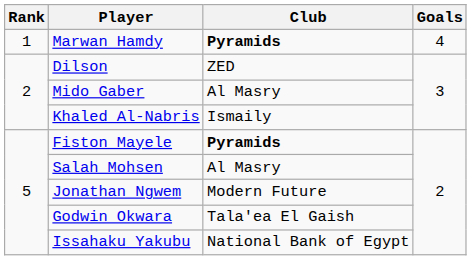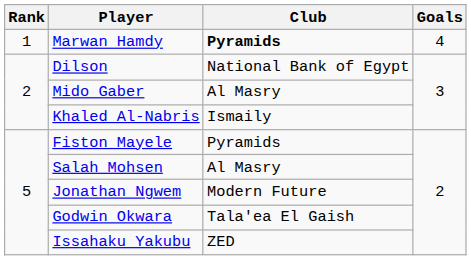 <table class="wikitable" style="text-align:center">
 <tr>
 <th>Rank</th>
 <th>Player</th>
 <th>Club</th>
 <th>Goals</th>
 </tr>
 <tr>
 <td>1</td>
 <td align=left> <a href='#'>Marwan Hamdy</a></td>
 <td align=left><strong>Pyramids</strong></td>
 <td>4</td>
 </tr>
 <tr>
 <td rowspan=3>2</td>
 <td align=left> <a href='#'>Dilson</a></td>
-<td align=left>ZED</td>
+<td align=left>National Bank of Egypt</td>
 <td rowspan=3>3</td>
 </tr>
 <tr>
 <td align=left> <a href='#'>Mido Gaber</a></td>
 <td align=left>Al Masry</td>
 </tr>
 <tr>
 <td align=left> <a href='#'>Khaled Al-Nabris</a></td>
 <td align=left>Ismaily</td>
 </tr>
 <tr>
 <td rowspan=5>5</td>
 <td align=left> <a href='#'>Fiston Mayele</a></td>
-<td align=left><strong>Pyramids</strong></td>
+<td align=left>Pyramids</td>
 <td rowspan=5>2</td>
 </tr>
 <tr>
 <td align=left> <a href='#'>Salah Mohsen</a></td>
 <td align=left>Al Masry</td>
 </tr>
 <tr>
 <td align=left> <a href='#'>Jonathan Ngwem</a></td>
 <td align=left>Modern Future</td>
 </tr>
 <tr>
 <td align=left> <a href='#'>Godwin Okwara</a></td>
 <td align=left>Tala'ea El Gaish</td>
 </tr>
 <tr>
 <td align=left> <a href='#'>Issahaku Yakubu</a></td>
-<td align=left>National Bank of Egypt</td>
+<td align=left>ZED</td>
 </tr>
 </table>
